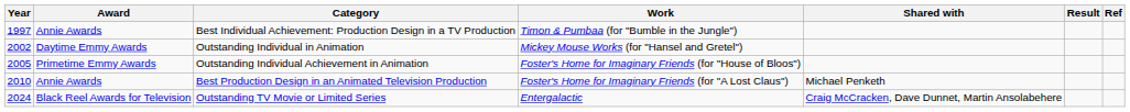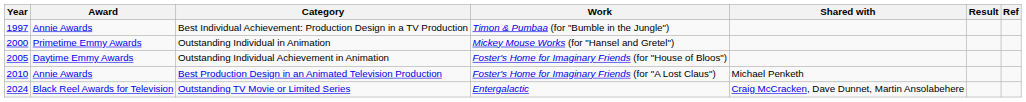 <table class="wikitable sortable">
 <tr>
 <th>Year</th>
 <th>Award</th>
 <th>Category</th>
 <th>Work</th>
 <th>Shared with</th>
 <th>Result</th>
 <th>Ref</th>
 </tr>
 <tr>
 <td><a href='#'>1997</a></td>
 <td><a href='#'>Annie Awards</a></td>
 <td>Best Individual Achievement: Production Design in a TV Production</td>
 <td><em><a href='#'>Timon & Pumbaa</a></em> (for "Bumble in the Jungle")</td>
 <td></td>
 <td></td>
 <td></td>
 </tr>
 <tr>
-<td><a href='#'>2002</a></td>
-<td><a href='#'>Daytime Emmy Awards</a></td>
+<td><a href='#'>2000</a></td>
+<td><a href='#'>Primetime Emmy Awards</a></td>
 <td>Outstanding Individual in Animation</td>
 <td><em><a href='#'>Mickey Mouse Works</a></em> (for "Hansel and Gretel")</td>
 <td></td>
 <td></td>
 <td></td>
 </tr>
 <tr>
 <td><a href='#'>2005</a></td>
-<td><a href='#'>Primetime Emmy Awards</a></td>
+<td><a href='#'>Daytime Emmy Awards</a></td>
 <td>Outstanding Individual Achievement in Animation</td>
 <td><em><a href='#'>Foster's Home for Imaginary Friends</a></em> (for "House of Bloos")</td>
 <td></td>
 <td></td>
 <td></td>
 </tr>
 <tr>
 <td><a href='#'>2010</a></td>
 <td><a href='#'>Annie Awards</a></td>
 <td><a href='#'>Best Production Design in an Animated Television Production</a></td>
 <td><em><a href='#'>Foster's Home for Imaginary Friends</a></em> (for "A Lost Claus")</td>
 <td>Michael Penketh</td>
 <td></td>
 <td></td>
 </tr>
 <tr>
 <td><a href='#'>2024</a></td>
 <td><a href='#'>Black Reel Awards for Television</a></td>
 <td><a href='#'>Outstanding TV Movie or Limited Series</a></td>
 <td><em><a href='#'>Entergalactic</a></em></td>
 <td><a href='#'>Craig McCracken</a>, Dave Dunnet, Martin Ansolabehere</td>
 <td></td>
 <td></td>
 </tr>
 </table>
